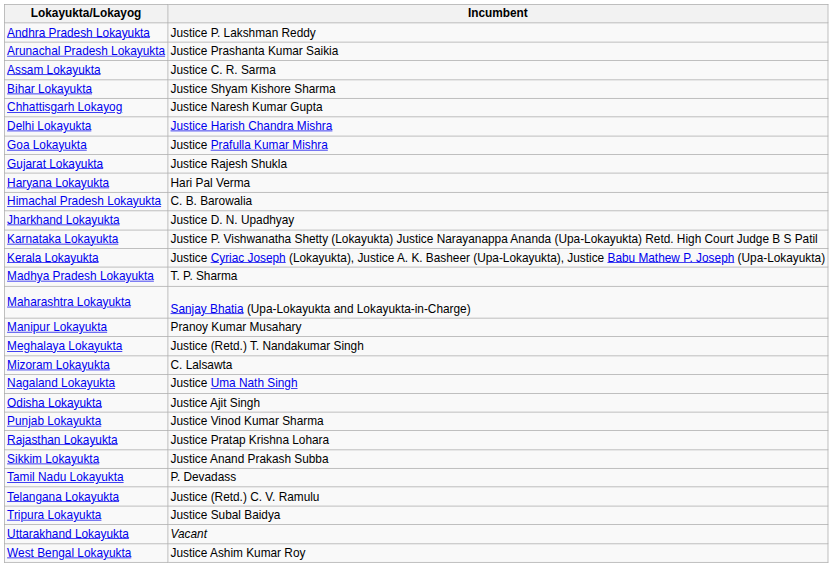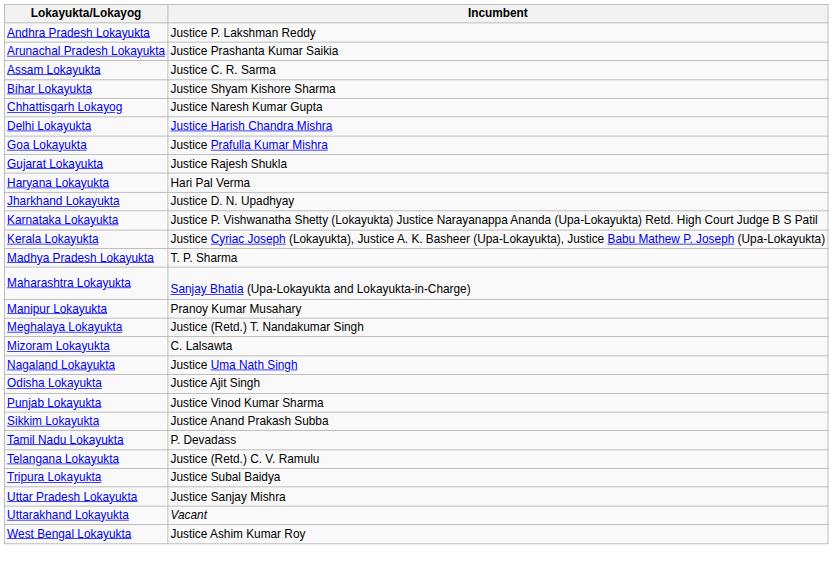 <table class="wikitable sortable collapsible">
 <tr>
 <th>Lokayukta/Lokayog</th>
 <th>Incumbent</th>
 </tr>
 <tr>
 <td><a href='#'>Andhra Pradesh Lokayukta</a></td>
 <td>Justice P. Lakshman Reddy</td>
 </tr>
 <tr>
 <td><a href='#'>Arunachal Pradesh Lokayukta</a></td>
 <td>Justice Prashanta Kumar Saikia</td>
 </tr>
 <tr>
 <td><a href='#'>Assam Lokayukta</a></td>
 <td>Justice C. R. Sarma</td>
 </tr>
 <tr>
 <td><a href='#'>Bihar Lokayukta</a></td>
 <td>Justice Shyam Kishore Sharma</td>
 </tr>
 <tr>
 <td><a href='#'>Chhattisgarh Lokayog</a></td>
 <td>Justice Naresh Kumar Gupta</td>
 </tr>
 <tr>
 <td><a href='#'>Delhi Lokayukta</a></td>
 <td><a href='#'>Justice Harish Chandra Mishra</a></td>
 </tr>
 <tr>
 <td><a href='#'>Goa Lokayukta</a></td>
 <td>Justice <a href='#'>Prafulla Kumar Mishra</a></td>
 </tr>
 <tr>
 <td><a href='#'>Gujarat Lokayukta</a></td>
 <td>Justice Rajesh Shukla</td>
 </tr>
 <tr>
 <td><a href='#'>Haryana Lokayukta</a></td>
 <td>Hari Pal Verma</td>
-</tr>
-<tr>
-<td><a href='#'>Himachal Pradesh Lokayukta</a></td>
-<td>C. B. Barowalia</td>
 </tr>
 <tr>
 <td><a href='#'>Jharkhand Lokayukta</a></td>
 <td>Justice D. N. Upadhyay</td>
 </tr>
 <tr>
 <td><a href='#'>Karnataka Lokayukta</a></td>
 <td>Justice P. Vishwanatha Shetty (Lokayukta)  Justice Narayanappa Ananda (Upa-Lokayukta) Retd. High Court Judge B S Patil</td>
 </tr>
 <tr>
 <td><a href='#'>Kerala Lokayukta</a></td>
 <td>Justice <a href='#'>Cyriac Joseph</a> (Lokayukta), Justice A. K. Basheer (Upa-Lokayukta), Justice <a href='#'>Babu Mathew P. Joseph</a> (Upa-Lokayukta)</td>
 </tr>
 <tr>
 <td><a href='#'>Madhya Pradesh Lokayukta</a></td>
 <td>T. P. Sharma</td>
 </tr>
 <tr>
 <td><a href='#'>Maharashtra Lokayukta</a></td>
 <td><br><a href='#'>Sanjay Bhatia</a> (Upa-Lokayukta and Lokayukta-in-Charge)</td>
 </tr>
 <tr>
 <td><a href='#'>Manipur Lokayukta</a></td>
 <td>Pranoy Kumar Musahary</td>
 </tr>
 <tr>
 <td><a href='#'>Meghalaya Lokayukta</a></td>
 <td>Justice (Retd.) T. Nandakumar Singh</td>
 </tr>
 <tr>
 <td><a href='#'>Mizoram Lokayukta</a></td>
 <td>C. Lalsawta</td>
 </tr>
 <tr>
 <td><a href='#'>Nagaland Lokayukta</a></td>
 <td>Justice <a href='#'>Uma Nath Singh</a></td>
 </tr>
 <tr>
 <td><a href='#'>Odisha Lokayukta</a></td>
 <td>Justice Ajit Singh</td>
 </tr>
 <tr>
 <td><a href='#'>Punjab Lokayukta</a></td>
 <td>Justice Vinod Kumar Sharma</td>
 </tr>
 <tr>
-<td><a href='#'>Rajasthan Lokayukta</a></td>
-<td>Justice Pratap Krishna Lohara</td>
-</tr>
-<tr>
 <td><a href='#'>Sikkim Lokayukta</a></td>
 <td>Justice Anand Prakash Subba</td>
 </tr>
 <tr>
 <td><a href='#'>Tamil Nadu Lokayukta</a></td>
 <td>P. Devadass</td>
 </tr>
 <tr>
 <td><a href='#'>Telangana Lokayukta</a></td>
 <td>Justice (Retd.) C. V. Ramulu</td>
 </tr>
 <tr>
 <td><a href='#'>Tripura Lokayukta</a></td>
 <td>Justice Subal Baidya</td>
 </tr>
 <tr>
+<td><a href='#'>Uttar Pradesh Lokayukta</a></td>
+<td>Justice Sanjay Mishra</td>
+</tr>
+<tr>
 <td><a href='#'>Uttarakhand Lokayukta</a></td>
 <td><em>Vacant</em></td>
 </tr>
 <tr>
 <td><a href='#'>West Bengal Lokayukta</a></td>
 <td>Justice Ashim Kumar Roy</td>
 </tr>
 </table>
